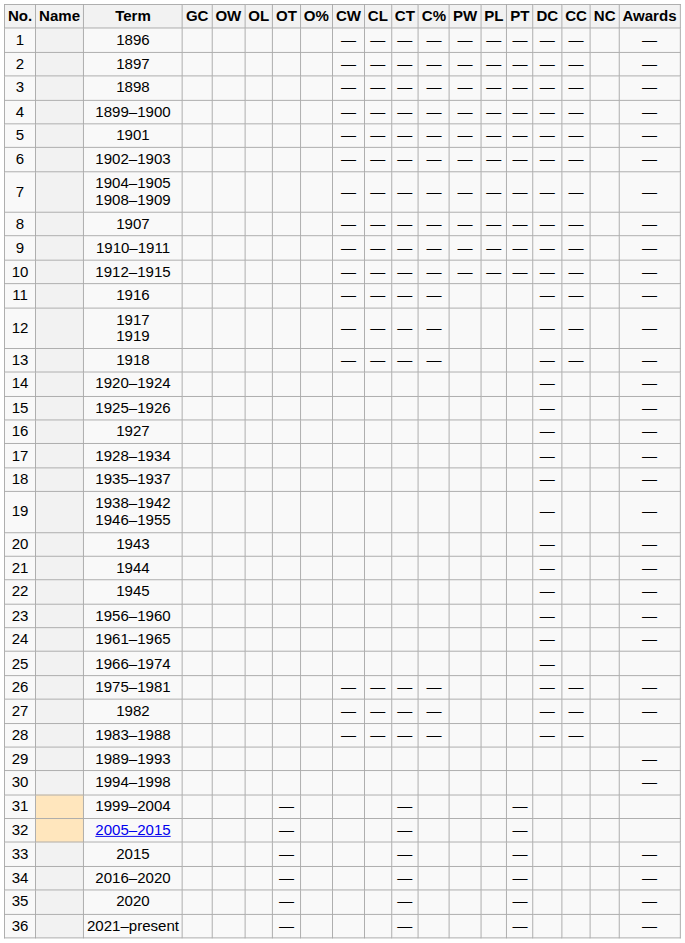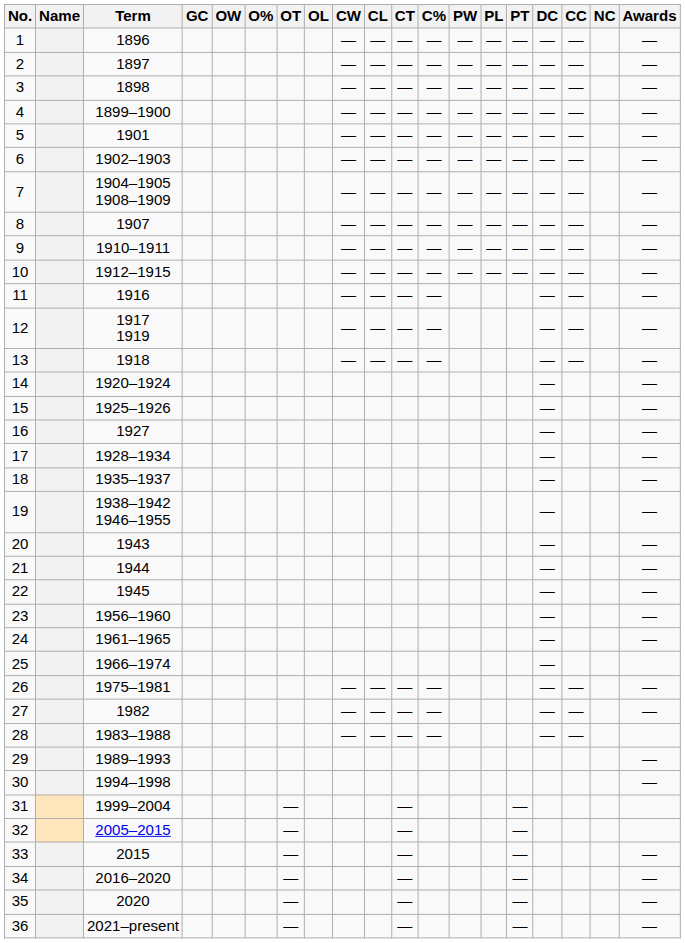 <table class="wikitable sortable" style="text-align:center">
 <tr>
 <th scope="col" class="unsortable">No.</th>
 <th scope="col">Name<br></th>
 <th scope="col">Term<br></th>
 <th scope="col">GC</th>
 <th scope="col">OW</th>
+<th scope="col">O%</th>
+<th scope="col">OT</th>
 <th scope="col">OL</th>
-<th scope="col">OT</th>
-<th scope="col">O%</th>
 <th scope="col">CW</th>
 <th scope="col">CL</th>
 <th scope="col">CT</th>
 <th scope="col">C%</th>
 <th scope="col">PW</th>
 <th scope="col">PL</th>
 <th scope="col">PT</th>
 <th scope="col">DC<br></th>
 <th scope="col">CC</th>
 <th scope="col">NC</th>
 <th scope="col" class="unsortable">Awards</th>
 </tr>
 <tr>
 <td>1</td>
 <th scope="row"></th>
 <td>1896</td>
 <td></td>
 <td></td>
 <td></td>
 <td></td>
 <td></td>
 <td>—</td>
 <td>—</td>
 <td>—</td>
 <td>—</td>
 <td>—</td>
 <td>—</td>
 <td>—</td>
 <td>—</td>
 <td>—</td>
 <td></td>
 <td>—</td>
 </tr>
 <tr>
 <td>2</td>
 <th scope="row"></th>
 <td>1897</td>
 <td></td>
 <td></td>
 <td></td>
 <td></td>
 <td></td>
 <td>—</td>
 <td>—</td>
 <td>—</td>
 <td>—</td>
 <td>—</td>
 <td>—</td>
 <td>—</td>
 <td>—</td>
 <td>—</td>
 <td></td>
 <td>—</td>
 </tr>
 <tr>
 <td>3</td>
 <th scope="row"></th>
 <td>1898</td>
 <td></td>
 <td></td>
 <td></td>
 <td></td>
 <td></td>
 <td>—</td>
 <td>—</td>
 <td>—</td>
 <td>—</td>
 <td>—</td>
 <td>—</td>
 <td>—</td>
 <td>—</td>
 <td>—</td>
 <td></td>
 <td>—</td>
 </tr>
 <tr>
 <td>4</td>
 <th scope="row"></th>
 <td>1899–1900</td>
 <td></td>
 <td></td>
 <td></td>
 <td></td>
 <td></td>
 <td>—</td>
 <td>—</td>
 <td>—</td>
 <td>—</td>
 <td>—</td>
 <td>—</td>
 <td>—</td>
 <td>—</td>
 <td>—</td>
 <td></td>
 <td>—</td>
 </tr>
 <tr>
 <td>5</td>
 <th scope="row"></th>
 <td>1901</td>
 <td></td>
 <td></td>
 <td></td>
 <td></td>
 <td></td>
 <td>—</td>
 <td>—</td>
 <td>—</td>
 <td>—</td>
 <td>—</td>
 <td>—</td>
 <td>—</td>
 <td>—</td>
 <td>—</td>
 <td></td>
 <td>—</td>
 </tr>
 <tr>
 <td>6</td>
 <th scope="row"></th>
 <td>1902–1903</td>
 <td></td>
 <td></td>
 <td></td>
 <td></td>
 <td></td>
 <td>—</td>
 <td>—</td>
 <td>—</td>
 <td>—</td>
 <td>—</td>
 <td>—</td>
 <td>—</td>
 <td>—</td>
 <td>—</td>
 <td></td>
 <td>—</td>
 </tr>
 <tr>
 <td>7</td>
 <th scope="row"></th>
 <td>1904–1905<br>1908–1909</td>
 <td></td>
 <td></td>
 <td></td>
 <td></td>
 <td></td>
 <td>—</td>
 <td>—</td>
 <td>—</td>
 <td>—</td>
 <td>—</td>
 <td>—</td>
 <td>—</td>
 <td>—</td>
 <td>—</td>
 <td></td>
 <td>—</td>
 </tr>
 <tr>
 <td>8</td>
 <th scope="row"></th>
 <td>1907</td>
 <td></td>
 <td></td>
 <td></td>
 <td></td>
 <td></td>
 <td>—</td>
 <td>—</td>
 <td>—</td>
 <td>—</td>
 <td>—</td>
 <td>—</td>
 <td>—</td>
 <td>—</td>
 <td>—</td>
 <td></td>
 <td>—</td>
 </tr>
 <tr>
 <td>9</td>
 <th scope="row"></th>
 <td>1910–1911</td>
 <td></td>
 <td></td>
 <td></td>
 <td></td>
 <td></td>
 <td>—</td>
 <td>—</td>
 <td>—</td>
 <td>—</td>
 <td>—</td>
 <td>—</td>
 <td>—</td>
 <td>—</td>
 <td>—</td>
 <td></td>
 <td>—</td>
 </tr>
 <tr>
 <td>10</td>
 <th scope="row"></th>
 <td>1912–1915</td>
 <td></td>
 <td></td>
 <td></td>
 <td></td>
 <td></td>
 <td>—</td>
 <td>—</td>
 <td>—</td>
 <td>—</td>
 <td>—</td>
 <td>—</td>
 <td>—</td>
 <td>—</td>
 <td>—</td>
 <td></td>
 <td>—</td>
 </tr>
 <tr>
 <td>11</td>
 <th scope="row"></th>
 <td>1916</td>
 <td></td>
 <td></td>
 <td></td>
 <td></td>
 <td></td>
 <td>—</td>
 <td>—</td>
 <td>—</td>
 <td>—</td>
 <td></td>
 <td></td>
 <td></td>
 <td>—</td>
 <td>—</td>
 <td></td>
 <td>—</td>
 </tr>
 <tr>
 <td>12</td>
 <th scope="row"></th>
 <td>1917<br>1919</td>
 <td></td>
 <td></td>
 <td></td>
 <td></td>
 <td></td>
 <td>—</td>
 <td>—</td>
 <td>—</td>
 <td>—</td>
 <td></td>
 <td></td>
 <td></td>
 <td>—</td>
 <td>—</td>
 <td></td>
 <td>—</td>
 </tr>
 <tr>
 <td>13</td>
 <th scope="row"></th>
 <td>1918</td>
 <td></td>
 <td></td>
 <td></td>
 <td></td>
 <td></td>
 <td>—</td>
 <td>—</td>
 <td>—</td>
 <td>—</td>
 <td></td>
 <td></td>
 <td></td>
 <td>—</td>
 <td>—</td>
 <td></td>
 <td>—</td>
 </tr>
 <tr>
 <td>14</td>
 <th scope="row"></th>
 <td>1920–1924</td>
 <td></td>
 <td></td>
 <td></td>
 <td></td>
 <td></td>
 <td></td>
 <td></td>
 <td></td>
 <td></td>
 <td></td>
 <td></td>
 <td></td>
 <td>—</td>
 <td></td>
 <td></td>
 <td>—</td>
 </tr>
 <tr>
 <td>15</td>
 <th scope="row"></th>
 <td>1925–1926</td>
 <td></td>
 <td></td>
 <td></td>
 <td></td>
 <td></td>
 <td></td>
 <td></td>
 <td></td>
 <td></td>
 <td></td>
 <td></td>
 <td></td>
 <td>—</td>
 <td></td>
 <td></td>
 <td>—</td>
 </tr>
 <tr>
 <td>16</td>
 <th scope="row"></th>
 <td>1927</td>
 <td></td>
 <td></td>
 <td></td>
 <td></td>
 <td></td>
 <td></td>
 <td></td>
 <td></td>
 <td></td>
 <td></td>
 <td></td>
 <td></td>
 <td>—</td>
 <td></td>
 <td></td>
 <td>—</td>
 </tr>
 <tr>
 <td>17</td>
 <th scope="row"></th>
 <td>1928–1934</td>
 <td></td>
 <td></td>
 <td></td>
 <td></td>
 <td></td>
 <td></td>
 <td></td>
 <td></td>
 <td></td>
 <td></td>
 <td></td>
 <td></td>
 <td>—</td>
 <td></td>
 <td></td>
 <td>—</td>
 </tr>
 <tr>
 <td>18</td>
 <th scope="row"></th>
 <td>1935–1937</td>
 <td></td>
 <td></td>
 <td></td>
 <td></td>
 <td></td>
 <td></td>
 <td></td>
 <td></td>
 <td></td>
 <td></td>
 <td></td>
 <td></td>
 <td>—</td>
 <td></td>
 <td></td>
 <td>—</td>
 </tr>
 <tr>
 <td>19</td>
 <th scope="row"></th>
 <td>1938–1942<br>1946–1955</td>
 <td></td>
 <td></td>
 <td></td>
 <td></td>
 <td></td>
 <td></td>
 <td></td>
 <td></td>
 <td></td>
 <td></td>
 <td></td>
 <td></td>
 <td>—</td>
 <td></td>
 <td></td>
 <td>—</td>
 </tr>
 <tr>
 <td>20</td>
 <th scope="row"></th>
 <td>1943</td>
 <td></td>
 <td></td>
 <td></td>
 <td></td>
 <td></td>
 <td></td>
 <td></td>
 <td></td>
 <td></td>
 <td></td>
 <td></td>
 <td></td>
 <td>—</td>
 <td></td>
 <td></td>
 <td>—</td>
 </tr>
 <tr>
 <td>21</td>
 <th scope="row"></th>
 <td>1944</td>
 <td></td>
 <td></td>
 <td></td>
 <td></td>
 <td></td>
 <td></td>
 <td></td>
 <td></td>
 <td></td>
 <td></td>
 <td></td>
 <td></td>
 <td>—</td>
 <td></td>
 <td></td>
 <td>—</td>
 </tr>
 <tr>
 <td>22</td>
 <th scope="row"></th>
 <td>1945</td>
 <td></td>
 <td></td>
 <td></td>
 <td></td>
 <td></td>
 <td></td>
 <td></td>
 <td></td>
 <td></td>
 <td></td>
 <td></td>
 <td></td>
 <td>—</td>
 <td></td>
 <td></td>
 <td>—</td>
 </tr>
 <tr>
 <td>23</td>
 <th scope="row"></th>
 <td>1956–1960</td>
 <td></td>
 <td></td>
 <td></td>
 <td></td>
 <td></td>
 <td></td>
 <td></td>
 <td></td>
 <td></td>
 <td></td>
 <td></td>
 <td></td>
 <td>—</td>
 <td></td>
 <td></td>
 <td>—</td>
 </tr>
 <tr>
 <td>24</td>
 <th scope="row"></th>
 <td>1961–1965</td>
 <td></td>
 <td></td>
 <td></td>
 <td></td>
 <td></td>
 <td></td>
 <td></td>
 <td></td>
 <td></td>
 <td></td>
 <td></td>
 <td></td>
 <td>—</td>
 <td></td>
 <td></td>
 <td>—</td>
 </tr>
 <tr>
 <td>25</td>
 <th scope="row"></th>
 <td>1966–1974</td>
 <td></td>
 <td></td>
 <td></td>
 <td></td>
 <td></td>
 <td></td>
 <td></td>
 <td></td>
 <td></td>
 <td></td>
 <td></td>
 <td></td>
 <td>—</td>
 <td></td>
 <td></td>
 <td></td>
 </tr>
 <tr>
 <td>26</td>
 <th scope="row"></th>
 <td>1975–1981</td>
 <td></td>
 <td></td>
 <td></td>
 <td></td>
 <td></td>
 <td>—</td>
 <td>—</td>
 <td>—</td>
 <td>—</td>
 <td></td>
 <td></td>
 <td></td>
 <td>—</td>
 <td>—</td>
 <td></td>
 <td>—</td>
 </tr>
 <tr>
 <td>27</td>
 <th scope="row"></th>
 <td>1982</td>
 <td></td>
 <td></td>
 <td></td>
 <td></td>
 <td></td>
 <td>—</td>
 <td>—</td>
 <td>—</td>
 <td>—</td>
 <td></td>
 <td></td>
 <td></td>
 <td>—</td>
 <td>—</td>
 <td></td>
 <td>—</td>
 </tr>
 <tr>
 <td>28</td>
 <th scope="row"></th>
 <td>1983–1988</td>
 <td></td>
 <td></td>
 <td></td>
 <td></td>
 <td></td>
 <td>—</td>
 <td>—</td>
 <td>—</td>
 <td>—</td>
 <td></td>
 <td></td>
 <td></td>
 <td>—</td>
 <td>—</td>
 <td></td>
 <td></td>
 </tr>
 <tr>
 <td>29</td>
 <th scope="row"></th>
 <td>1989–1993</td>
 <td></td>
 <td></td>
 <td></td>
 <td></td>
 <td></td>
 <td></td>
 <td></td>
 <td></td>
 <td></td>
 <td></td>
 <td></td>
 <td></td>
 <td></td>
 <td></td>
 <td></td>
 <td>—</td>
 </tr>
 <tr>
 <td>30</td>
 <th scope="row"></th>
 <td>1994–1998</td>
 <td></td>
 <td></td>
 <td></td>
 <td></td>
 <td></td>
 <td></td>
 <td></td>
 <td></td>
 <td></td>
 <td></td>
 <td></td>
 <td></td>
 <td></td>
 <td></td>
 <td></td>
 <td>—</td>
 </tr>
 <tr>
 <td>31</td>
 <td scope="row" align="center" bgcolor=#FFE6BD><strong></strong><sup></sup></td>
 <td>1999–2004</td>
 <td></td>
 <td></td>
 <td></td>
 <td>—</td>
 <td></td>
 <td></td>
 <td></td>
 <td>—</td>
 <td></td>
 <td></td>
 <td></td>
 <td>—</td>
 <td></td>
 <td></td>
 <td></td>
 <td></td>
 </tr>
 <tr>
 <td>32</td>
 <td scope="row" align="center" bgcolor=#FFE6BD><strong></strong><sup></sup></td>
 <td><a href='#'>2005–2015</a></td>
 <td></td>
 <td></td>
 <td></td>
 <td>—</td>
 <td></td>
 <td></td>
 <td></td>
 <td>—</td>
 <td></td>
 <td></td>
 <td></td>
 <td>—</td>
 <td></td>
 <td></td>
 <td></td>
 <td><br></td>
 </tr>
 <tr>
 <td>33</td>
 <th scope="row"></th>
 <td>2015</td>
 <td></td>
 <td></td>
 <td></td>
 <td>—</td>
 <td></td>
 <td></td>
 <td></td>
 <td>—</td>
 <td></td>
 <td></td>
 <td></td>
 <td>—</td>
 <td></td>
 <td></td>
 <td></td>
 <td>—</td>
 </tr>
 <tr>
 <td>34</td>
 <th scope="row"></th>
 <td>2016–2020</td>
 <td></td>
 <td></td>
 <td></td>
 <td>—</td>
 <td></td>
 <td></td>
 <td></td>
 <td>—</td>
 <td></td>
 <td></td>
 <td></td>
 <td>—</td>
 <td></td>
 <td></td>
 <td></td>
 <td>—</td>
 </tr>
 <tr>
 <td>35</td>
 <th scope="row"></th>
 <td>2020</td>
 <td></td>
 <td></td>
 <td></td>
 <td>—</td>
 <td></td>
 <td></td>
 <td></td>
 <td>—</td>
 <td></td>
 <td></td>
 <td></td>
 <td>—</td>
 <td></td>
 <td></td>
 <td></td>
 <td>—</td>
 </tr>
 <tr>
 <td>36</td>
 <th scope="row"></th>
 <td>2021–present</td>
 <td></td>
 <td></td>
 <td></td>
 <td>—</td>
 <td></td>
 <td></td>
 <td></td>
 <td>—</td>
 <td></td>
 <td></td>
 <td></td>
 <td>—</td>
 <td></td>
 <td></td>
 <td></td>
 <td>—</td>
 </tr>
 </table>
